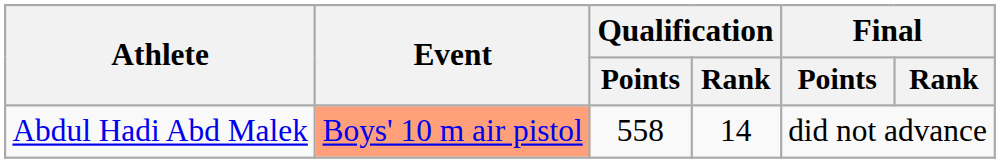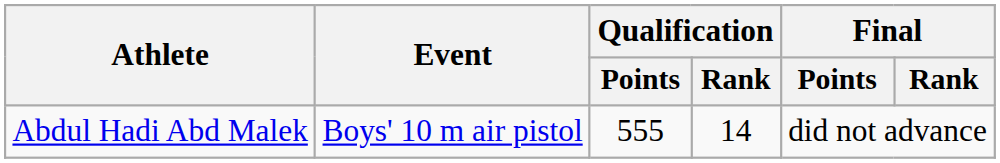 <table class="wikitable" style="font-size:90%;">
 <tr>
 <th rowspan=2>Athlete</th>
 <th rowspan=2>Event</th>
 <th colspan=2>Qualification</th>
 <th colspan=2>Final</th>
 </tr>
 <tr style="font-size:95%">
 <th>Points</th>
 <th>Rank</th>
 <th>Points</th>
 <th>Rank</th>
 </tr>
 <tr align=center>
 <td align=left><a href='#'>Abdul Hadi Abd Malek</a></td>
-<td align=left style="background: lightsalmon;"><a href='#'>Boys' 10 m air pistol</a></td>
-<td>558</td>
+<td align=left><a href='#'>Boys' 10 m air pistol</a></td>
+<td>555</td>
 <td>14</td>
 <td colspan=2>did not advance</td>
 </tr>
 </table>
